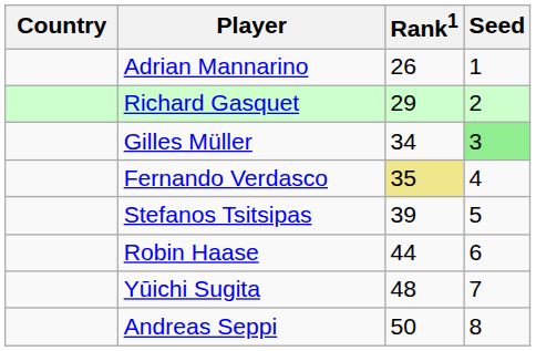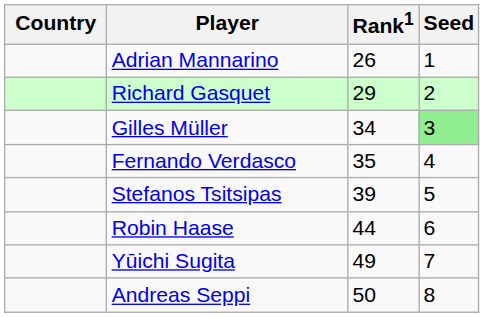 <table class="wikitable" border="1">
 <tr>
 <th width="70">Country</th>
 <th width="175">Player</th>
 <th>Rank<sup>1</sup></th>
 <th>Seed</th>
 </tr>
 <tr>
 <td></td>
 <td><a href='#'>Adrian Mannarino</a></td>
 <td>26</td>
 <td>1</td>
 </tr>
 <tr style="background:#cfc;">
 <td></td>
 <td><a href='#'>Richard Gasquet</a></td>
 <td>29</td>
 <td>2</td>
 </tr>
 <tr>
 <td></td>
 <td><a href='#'>Gilles Müller</a></td>
 <td>34</td>
 <td style="background: lightgreen;">3</td>
 </tr>
 <tr>
 <td></td>
 <td><a href='#'>Fernando Verdasco</a></td>
-<td style="background: khaki;">35</td>
+<td>35</td>
 <td>4</td>
 </tr>
 <tr>
 <td></td>
 <td><a href='#'>Stefanos Tsitsipas</a></td>
 <td>39</td>
 <td>5</td>
 </tr>
 <tr>
 <td></td>
 <td><a href='#'>Robin Haase</a></td>
 <td>44</td>
 <td>6</td>
 </tr>
 <tr>
 <td></td>
 <td><a href='#'>Yūichi Sugita</a></td>
-<td>48</td>
+<td>49</td>
 <td>7</td>
 </tr>
 <tr>
 <td></td>
 <td><a href='#'>Andreas Seppi</a></td>
 <td>50</td>
 <td>8</td>
 </tr>
 </table>
